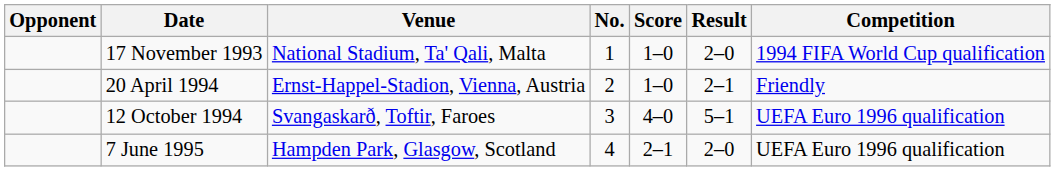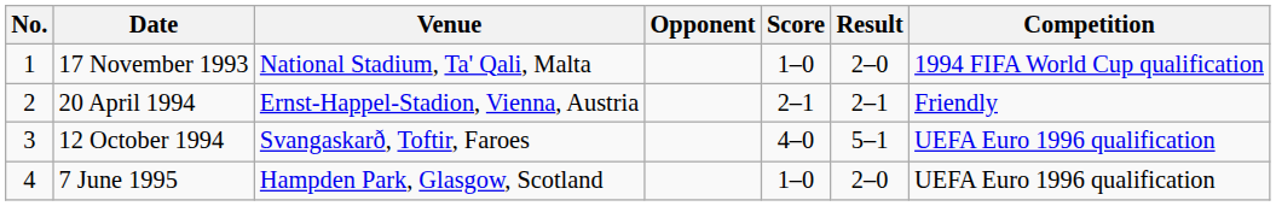 <table class="wikitable sortable">
 <tr>
-<th scope="col">Opponent</th>
+<th scope="col">No.</th>
 <th scope="col">Date</th>
 <th scope="col">Venue</th>
-<th scope="col">No.</th>
+<th scope="col">Opponent</th>
 <th scope="col">Score</th>
 <th scope="col">Result</th>
 <th scope="col">Competition</th>
 </tr>
 <tr>
-<td></td>
+<td style="text-align:center">1</td>
 <td>17 November 1993</td>
 <td><a href='#'>National Stadium</a>, <a href='#'>Ta' Qali</a>, Malta</td>
-<td style="text-align:center">1</td>
+<td></td>
 <td style="text-align:center">1–0</td>
 <td style="text-align:center">2–0</td>
 <td><a href='#'>1994 FIFA World Cup qualification</a></td>
 </tr>
 <tr>
-<td></td>
+<td style="text-align:center">2</td>
 <td>20 April 1994</td>
 <td><a href='#'>Ernst-Happel-Stadion</a>, <a href='#'>Vienna</a>, Austria</td>
-<td style="text-align:center">2</td>
-<td style="text-align:center">1–0</td>
+<td></td>
+<td style="text-align:center">2–1</td>
 <td style="text-align:center">2–1</td>
 <td><a href='#'>Friendly</a></td>
 </tr>
 <tr>
-<td></td>
+<td style="text-align:center">3</td>
 <td>12 October 1994</td>
 <td><a href='#'>Svangaskarð</a>, <a href='#'>Toftir</a>, Faroes</td>
-<td style="text-align:center">3</td>
+<td></td>
 <td style="text-align:center">4–0</td>
 <td style="text-align:center">5–1</td>
 <td><a href='#'>UEFA Euro 1996 qualification</a></td>
 </tr>
 <tr>
-<td></td>
+<td style="text-align:center">4</td>
 <td>7 June 1995</td>
 <td><a href='#'>Hampden Park</a>, <a href='#'>Glasgow</a>, Scotland</td>
-<td style="text-align:center">4</td>
-<td style="text-align:center">2–1</td>
+<td></td>
+<td style="text-align:center">1–0</td>
 <td style="text-align:center">2–0</td>
 <td>UEFA Euro 1996 qualification</td>
 </tr>
 </table>
